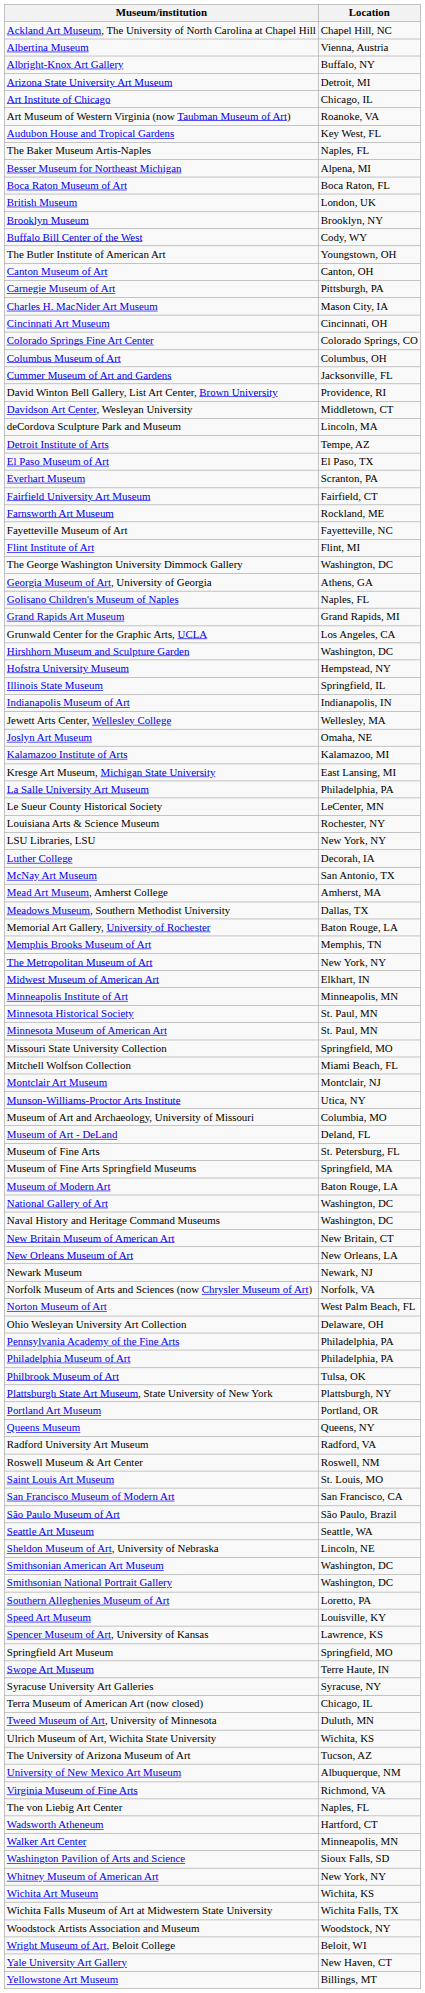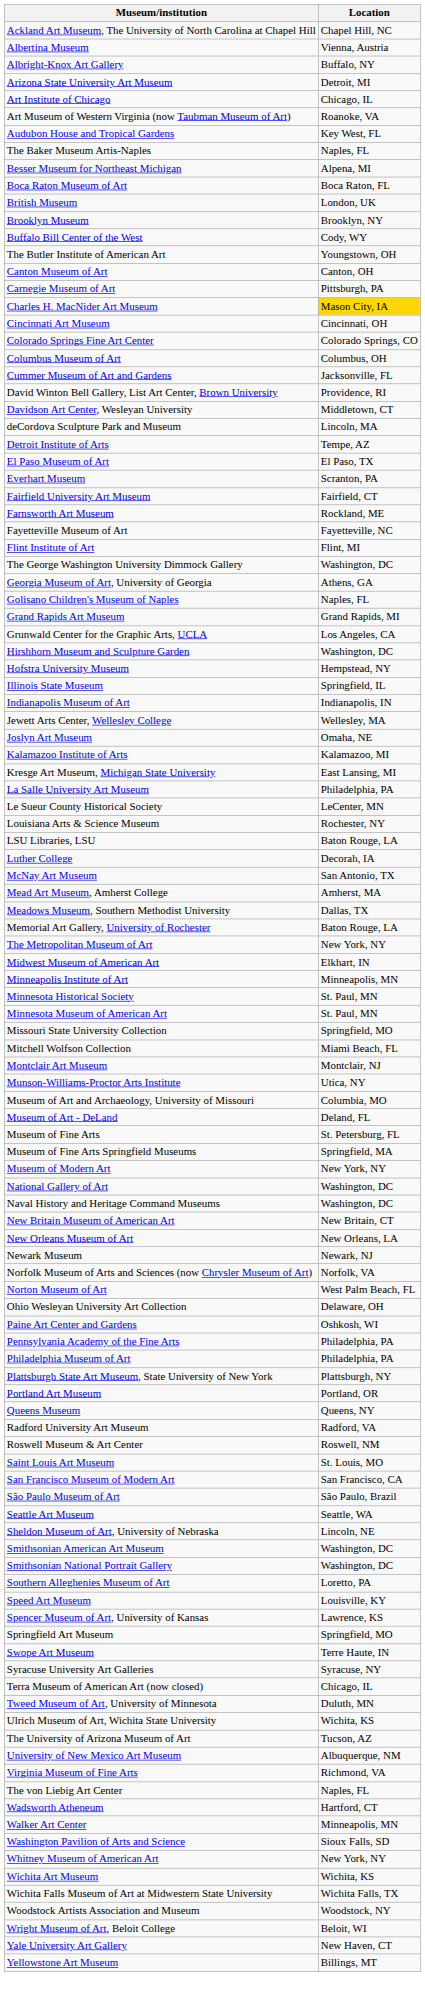 <table class="wikitable">
 <tr>
 <th>Museum/institution</th>
 <th>Location</th>
 </tr>
 <tr>
 <td><a href='#'>Ackland Art Museum</a>, The University of North Carolina at Chapel Hill</td>
 <td>Chapel Hill, NC</td>
 </tr>
 <tr>
 <td><a href='#'>Albertina Museum</a></td>
 <td>Vienna, Austria</td>
 </tr>
 <tr>
 <td><a href='#'>Albright-Knox Art Gallery</a></td>
 <td>Buffalo, NY</td>
 </tr>
 <tr>
 <td><a href='#'>Arizona State University Art Museum</a></td>
 <td>Detroit, MI</td>
 </tr>
 <tr>
 <td><a href='#'>Art Institute of Chicago</a></td>
 <td>Chicago, IL</td>
 </tr>
 <tr>
 <td>Art Museum of Western Virginia (now <a href='#'>Taubman Museum of Art</a>)</td>
 <td>Roanoke, VA</td>
 </tr>
 <tr>
 <td><a href='#'>Audubon House and Tropical Gardens</a></td>
 <td>Key West, FL</td>
 </tr>
 <tr>
 <td>The Baker Museum Artis-Naples</td>
 <td>Naples, FL</td>
 </tr>
 <tr>
 <td><a href='#'>Besser Museum for Northeast Michigan</a></td>
 <td>Alpena, MI</td>
 </tr>
 <tr>
 <td><a href='#'>Boca Raton Museum of Art</a></td>
 <td>Boca Raton, FL</td>
 </tr>
 <tr>
 <td><a href='#'>British Museum</a></td>
 <td>London, UK</td>
 </tr>
 <tr>
 <td><a href='#'>Brooklyn Museum</a></td>
 <td>Brooklyn, NY</td>
 </tr>
 <tr>
 <td><a href='#'>Buffalo Bill Center of the West</a></td>
 <td>Cody, WY</td>
 </tr>
 <tr>
 <td>The Butler Institute of American Art</td>
 <td>Youngstown, OH</td>
 </tr>
 <tr>
 <td><a href='#'>Canton Museum of Art</a></td>
 <td>Canton, OH</td>
 </tr>
 <tr>
 <td><a href='#'>Carnegie Museum of Art</a></td>
 <td>Pittsburgh, PA</td>
 </tr>
 <tr>
 <td><a href='#'>Charles H. MacNider Art Museum</a></td>
-<td>Mason City, IA</td>
+<td style="background: gold;">Mason City, IA</td>
 </tr>
 <tr>
 <td><a href='#'>Cincinnati Art Museum</a></td>
 <td>Cincinnati, OH</td>
 </tr>
 <tr>
 <td><a href='#'>Colorado Springs Fine Art Center</a></td>
 <td>Colorado Springs, CO</td>
 </tr>
 <tr>
 <td><a href='#'>Columbus Museum of Art</a></td>
 <td>Columbus, OH</td>
 </tr>
 <tr>
 <td><a href='#'>Cummer Museum of Art and Gardens</a></td>
 <td>Jacksonville, FL</td>
 </tr>
 <tr>
 <td>David Winton Bell Gallery, List Art Center, <a href='#'>Brown University</a></td>
 <td>Providence, RI</td>
 </tr>
 <tr>
 <td><a href='#'>Davidson Art Center</a>, Wesleyan University</td>
 <td>Middletown, CT</td>
 </tr>
 <tr>
 <td>deCordova Sculpture Park and Museum</td>
 <td>Lincoln, MA</td>
 </tr>
 <tr>
 <td><a href='#'>Detroit Institute of Arts</a></td>
 <td>Tempe, AZ</td>
 </tr>
 <tr>
 <td><a href='#'>El Paso Museum of Art</a></td>
 <td>El Paso, TX</td>
 </tr>
 <tr>
 <td><a href='#'>Everhart Museum</a></td>
 <td>Scranton, PA</td>
 </tr>
 <tr>
 <td><a href='#'>Fairfield University Art Museum</a></td>
 <td>Fairfield, CT</td>
 </tr>
 <tr>
 <td><a href='#'>Farnsworth Art Museum</a></td>
 <td>Rockland, ME</td>
 </tr>
 <tr>
 <td>Fayetteville Museum of Art</td>
 <td>Fayetteville, NC</td>
 </tr>
 <tr>
 <td><a href='#'>Flint Institute of Art</a></td>
 <td>Flint, MI</td>
 </tr>
 <tr>
 <td>The George Washington University Dimmock Gallery</td>
 <td>Washington, DC</td>
 </tr>
 <tr>
 <td><a href='#'>Georgia Museum of Art</a>, University of Georgia</td>
 <td>Athens, GA</td>
 </tr>
 <tr>
 <td><a href='#'>Golisano Children's Museum of Naples</a></td>
 <td>Naples, FL</td>
 </tr>
 <tr>
 <td><a href='#'>Grand Rapids Art Museum</a></td>
 <td>Grand Rapids, MI</td>
 </tr>
 <tr>
 <td>Grunwald Center for the Graphic Arts, <a href='#'>UCLA</a></td>
 <td>Los Angeles, CA</td>
 </tr>
 <tr>
 <td><a href='#'>Hirshhorn Museum and Sculpture Garden</a></td>
 <td>Washington, DC</td>
 </tr>
 <tr>
 <td><a href='#'>Hofstra University Museum</a></td>
 <td>Hempstead, NY</td>
 </tr>
 <tr>
 <td><a href='#'>Illinois State Museum</a></td>
 <td>Springfield, IL</td>
 </tr>
 <tr>
 <td><a href='#'>Indianapolis Museum of Art</a></td>
 <td>Indianapolis, IN</td>
 </tr>
 <tr>
 <td>Jewett Arts Center, <a href='#'>Wellesley College</a></td>
 <td>Wellesley, MA</td>
 </tr>
 <tr>
 <td><a href='#'>Joslyn Art Museum</a></td>
 <td>Omaha, NE</td>
 </tr>
 <tr>
 <td><a href='#'>Kalamazoo Institute of Arts</a></td>
 <td>Kalamazoo, MI</td>
 </tr>
 <tr>
 <td>Kresge Art Museum, <a href='#'>Michigan State University</a></td>
 <td>East Lansing, MI</td>
 </tr>
 <tr>
 <td><a href='#'>La Salle University Art Museum</a></td>
 <td>Philadelphia, PA</td>
 </tr>
 <tr>
 <td>Le Sueur County Historical Society</td>
 <td>LeCenter, MN</td>
 </tr>
 <tr>
 <td>Louisiana Arts & Science Museum</td>
 <td>Rochester, NY</td>
 </tr>
 <tr>
 <td>LSU Libraries, LSU</td>
-<td>New York, NY</td>
+<td>Baton Rouge, LA</td>
 </tr>
 <tr>
 <td><a href='#'>Luther College</a></td>
 <td>Decorah, IA</td>
 </tr>
 <tr>
 <td><a href='#'>McNay Art Museum</a></td>
 <td>San Antonio, TX</td>
 </tr>
 <tr>
 <td><a href='#'>Mead Art Museum</a>, Amherst College</td>
 <td>Amherst, MA</td>
 </tr>
 <tr>
 <td><a href='#'>Meadows Museum</a>, Southern Methodist University</td>
 <td>Dallas, TX</td>
 </tr>
 <tr>
 <td>Memorial Art Gallery, <a href='#'>University of Rochester</a></td>
 <td>Baton Rouge, LA</td>
-</tr>
-<tr>
-<td><a href='#'>Memphis Brooks Museum of Art</a></td>
-<td>Memphis, TN</td>
 </tr>
 <tr>
 <td><a href='#'>The Metropolitan Museum of Art</a></td>
 <td>New York, NY</td>
 </tr>
 <tr>
 <td><a href='#'>Midwest Museum of American Art</a></td>
 <td>Elkhart, IN</td>
 </tr>
 <tr>
 <td><a href='#'>Minneapolis Institute of Art</a></td>
 <td>Minneapolis, MN</td>
 </tr>
 <tr>
 <td><a href='#'>Minnesota Historical Society</a></td>
 <td>St. Paul, MN</td>
 </tr>
 <tr>
 <td><a href='#'>Minnesota Museum of American Art</a></td>
 <td>St. Paul, MN</td>
 </tr>
 <tr>
 <td>Missouri State University Collection</td>
 <td>Springfield, MO</td>
 </tr>
 <tr>
 <td>Mitchell Wolfson Collection</td>
 <td>Miami Beach, FL</td>
 </tr>
 <tr>
 <td><a href='#'>Montclair Art Museum</a></td>
 <td>Montclair, NJ</td>
 </tr>
 <tr>
 <td><a href='#'>Munson-Williams-Proctor Arts Institute</a></td>
 <td>Utica, NY</td>
 </tr>
 <tr>
 <td>Museum of Art and Archaeology, University of Missouri</td>
 <td>Columbia, MO</td>
 </tr>
 <tr>
 <td><a href='#'>Museum of Art - DeLand</a></td>
 <td>Deland, FL</td>
 </tr>
 <tr>
 <td>Museum of Fine Arts</td>
 <td>St. Petersburg, FL</td>
 </tr>
 <tr>
 <td>Museum of Fine Arts Springfield Museums</td>
 <td>Springfield, MA</td>
 </tr>
 <tr>
 <td><a href='#'>Museum of Modern Art</a></td>
-<td>Baton Rouge, LA</td>
+<td>New York, NY</td>
 </tr>
 <tr>
 <td><a href='#'>National Gallery of Art</a></td>
 <td>Washington, DC</td>
 </tr>
 <tr>
 <td>Naval History and Heritage Command Museums</td>
 <td>Washington, DC</td>
 </tr>
 <tr>
 <td><a href='#'>New Britain Museum of American Art</a></td>
 <td>New Britain, CT</td>
 </tr>
 <tr>
 <td><a href='#'>New Orleans Museum of Art</a></td>
 <td>New Orleans, LA</td>
 </tr>
 <tr>
 <td>Newark Museum</td>
 <td>Newark, NJ</td>
 </tr>
 <tr>
 <td>Norfolk Museum of Arts and Sciences (now <a href='#'>Chrysler Museum of Art</a>)</td>
 <td>Norfolk, VA</td>
 </tr>
 <tr>
 <td><a href='#'>Norton Museum of Art</a></td>
 <td>West Palm Beach, FL</td>
 </tr>
 <tr>
 <td>Ohio Wesleyan University Art Collection</td>
 <td>Delaware, OH</td>
 </tr>
 <tr>
+<td><a href='#'>Paine Art Center and Gardens</a></td>
+<td>Oshkosh, WI</td>
+</tr>
+<tr>
 <td><a href='#'>Pennsylvania Academy of the Fine Arts</a></td>
 <td>Philadelphia, PA</td>
 </tr>
 <tr>
 <td><a href='#'>Philadelphia Museum of Art</a></td>
 <td>Philadelphia, PA</td>
-</tr>
-<tr>
-<td><a href='#'>Philbrook Museum of Art</a></td>
-<td>Tulsa, OK</td>
 </tr>
 <tr>
 <td><a href='#'>Plattsburgh State Art Museum</a>, State University of New York</td>
 <td>Plattsburgh, NY</td>
 </tr>
 <tr>
 <td><a href='#'>Portland Art Museum</a></td>
 <td>Portland, OR</td>
 </tr>
 <tr>
 <td><a href='#'>Queens Museum</a></td>
 <td>Queens, NY</td>
 </tr>
 <tr>
 <td>Radford University Art Museum</td>
 <td>Radford, VA</td>
 </tr>
 <tr>
 <td>Roswell Museum & Art Center</td>
 <td>Roswell, NM</td>
 </tr>
 <tr>
 <td><a href='#'>Saint Louis Art Museum</a></td>
 <td>St. Louis, MO</td>
 </tr>
 <tr>
 <td><a href='#'>San Francisco Museum of Modern Art</a></td>
 <td>San Francisco, CA</td>
 </tr>
 <tr>
 <td><a href='#'>São Paulo Museum of Art</a></td>
 <td>São Paulo, Brazil</td>
 </tr>
 <tr>
 <td><a href='#'>Seattle Art Museum</a></td>
 <td>Seattle, WA</td>
 </tr>
 <tr>
 <td><a href='#'>Sheldon Museum of Art</a>, University of Nebraska</td>
 <td>Lincoln, NE</td>
 </tr>
 <tr>
 <td><a href='#'>Smithsonian American Art Museum</a></td>
 <td>Washington, DC</td>
 </tr>
 <tr>
 <td><a href='#'>Smithsonian National Portrait Gallery</a></td>
 <td>Washington, DC</td>
 </tr>
 <tr>
 <td><a href='#'>Southern Alleghenies Museum of Art</a></td>
 <td>Loretto, PA</td>
 </tr>
 <tr>
 <td><a href='#'>Speed Art Museum</a></td>
 <td>Louisville, KY</td>
 </tr>
 <tr>
 <td><a href='#'>Spencer Museum of Art</a>, University of Kansas</td>
 <td>Lawrence, KS</td>
 </tr>
 <tr>
 <td>Springfield Art Museum</td>
 <td>Springfield, MO</td>
 </tr>
 <tr>
 <td><a href='#'>Swope Art Museum</a></td>
 <td>Terre Haute, IN</td>
 </tr>
 <tr>
 <td>Syracuse University Art Galleries</td>
 <td>Syracuse, NY</td>
 </tr>
 <tr>
 <td>Terra Museum of American Art (now closed)</td>
 <td>Chicago, IL</td>
 </tr>
 <tr>
 <td><a href='#'>Tweed Museum of Art</a>, University of Minnesota</td>
 <td>Duluth, MN</td>
 </tr>
 <tr>
 <td>Ulrich Museum of Art, Wichita State University</td>
 <td>Wichita, KS</td>
 </tr>
 <tr>
 <td>The University of Arizona Museum of Art</td>
 <td>Tucson, AZ</td>
 </tr>
 <tr>
 <td><a href='#'>University of New Mexico Art Museum</a></td>
 <td>Albuquerque, NM</td>
 </tr>
 <tr>
 <td><a href='#'>Virginia Museum of Fine Arts</a></td>
 <td>Richmond, VA</td>
 </tr>
 <tr>
 <td>The von Liebig Art Center</td>
 <td>Naples, FL</td>
 </tr>
 <tr>
 <td><a href='#'>Wadsworth Atheneum</a></td>
 <td>Hartford, CT</td>
 </tr>
 <tr>
 <td><a href='#'>Walker Art Center</a></td>
 <td>Minneapolis, MN</td>
 </tr>
 <tr>
 <td><a href='#'>Washington Pavilion of Arts and Science</a></td>
 <td>Sioux Falls, SD</td>
 </tr>
 <tr>
 <td><a href='#'>Whitney Museum of American Art</a></td>
 <td>New York, NY</td>
 </tr>
 <tr>
 <td><a href='#'>Wichita Art Museum</a></td>
 <td>Wichita, KS</td>
 </tr>
 <tr>
 <td>Wichita Falls Museum of Art at Midwestern State University</td>
 <td>Wichita Falls, TX</td>
 </tr>
 <tr>
 <td>Woodstock Artists Association and Museum</td>
 <td>Woodstock, NY</td>
 </tr>
 <tr>
 <td><a href='#'>Wright Museum of Art</a>, Beloit College</td>
 <td>Beloit, WI</td>
 </tr>
 <tr>
 <td><a href='#'>Yale University Art Gallery</a></td>
 <td>New Haven, CT</td>
 </tr>
 <tr>
 <td><a href='#'>Yellowstone Art Museum</a></td>
 <td>Billings, MT</td>
 </tr>
 </table>
